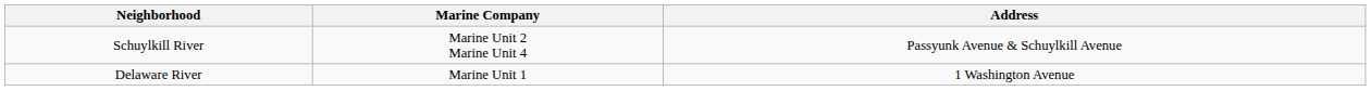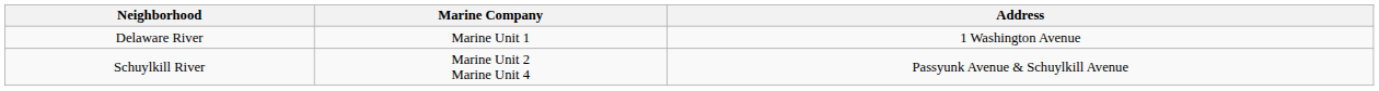 <table class=wikitable style="text-align:center;" width="100%">
 <tr>
 <th>Neighborhood</th>
 <th>Marine Company</th>
 <th>Address</th>
 </tr>
 <tr>
+<td>Delaware River</td>
+<td>Marine Unit 1</td>
+<td>1 Washington Avenue</td>
+</tr>
+<tr>
 <td>Schuylkill River</td>
 <td>Marine Unit 2<br>Marine Unit 4</td>
 <td>Passyunk Avenue & Schuylkill Avenue</td>
 </tr>
-<tr>
-<td>Delaware River</td>
-<td>Marine Unit 1</td>
-<td>1 Washington Avenue</td>
-</tr>
 </table>
